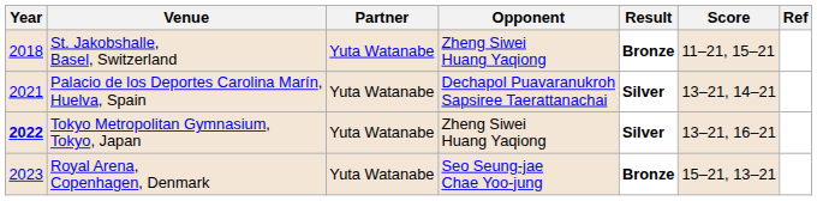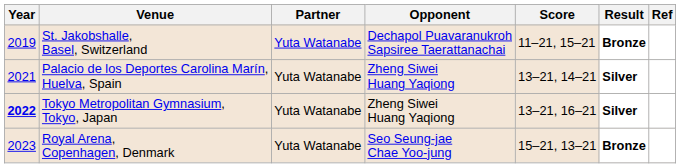 <table class="sortable wikitable" style="font-size: 90%;">
 <tr>
 <th>Year</th>
 <th>Venue</th>
 <th>Partner</th>
 <th>Opponent</th>
+<th>Score</th>
 <th>Result</th>
-<th>Score</th>
 <th>Ref</th>
 </tr>
 <tr style="background:#F3E6D7">
-<td align="center"><a href='#'>2018</a></td>
+<td align="center"><a href='#'>2019</a></td>
 <td align="left"><a href='#'>St. Jakobshalle</a>,<br><a href='#'>Basel</a>, Switzerland</td>
 <td align="left"> <a href='#'>Yuta Watanabe</a></td>
-<td align="left"> <a href='#'>Zheng Siwei</a><br> <a href='#'>Huang Yaqiong</a></td>
+<td align="left"> <a href='#'>Dechapol Puavaranukroh</a><br> <a href='#'>Sapsiree Taerattanachai</a></td>
+<td align="left">11–21, 15–21</td>
 <td style="text-align:left; background:white"> <strong>Bronze</strong></td>
-<td align="left">11–21, 15–21</td>
 <td style="text-align:center; background:white"></td>
 </tr>
 <tr style="background:#F3E6D7">
 <td align="center"><a href='#'>2021</a></td>
 <td align="left"><a href='#'>Palacio de los Deportes Carolina Marín</a>,<br><a href='#'>Huelva</a>, Spain</td>
 <td align="left"> Yuta Watanabe</td>
-<td align="left"> <a href='#'>Dechapol Puavaranukroh</a><br> <a href='#'>Sapsiree Taerattanachai</a></td>
+<td align="left"> <a href='#'>Zheng Siwei</a><br> <a href='#'>Huang Yaqiong</a></td>
+<td align="left">13–21, 14–21</td>
 <td style="text-align:left; background:white"> <strong>Silver</strong></td>
-<td align="left">13–21, 14–21</td>
 <td style="text-align:center; background:white"></td>
 </tr>
 <tr style="background:#F3E6D7">
 <td align="center"><strong><a href='#'>2022</a></strong></td>
 <td align="left"><a href='#'>Tokyo Metropolitan Gymnasium</a>,<br><a href='#'>Tokyo</a>, Japan</td>
 <td align="left"> Yuta Watanabe</td>
 <td align="left"> Zheng Siwei<br> Huang Yaqiong</td>
+<td align="left">13–21, 16–21</td>
 <td style="text-align:left; background:white"> <strong>Silver</strong></td>
-<td align="left">13–21, 16–21</td>
 <td style="text-align:center; background:white"></td>
 </tr>
 <tr style="background:#F3E6D7">
 <td align="center"><a href='#'>2023</a></td>
 <td align="left"><a href='#'>Royal Arena</a>,<br><a href='#'>Copenhagen</a>, Denmark</td>
 <td align="left"> Yuta Watanabe</td>
 <td align="left"> <a href='#'>Seo Seung-jae</a><br> <a href='#'>Chae Yoo-jung</a></td>
+<td align="left">15–21, 13–21</td>
 <td style="text-align:left; background:white"> <strong>Bronze</strong></td>
-<td align="left">15–21, 13–21</td>
 <td style="text-align:center; background:white"></td>
 </tr>
 </table>
